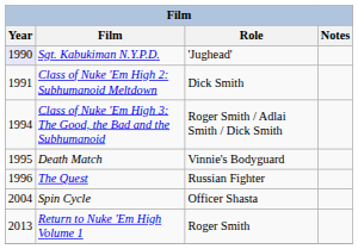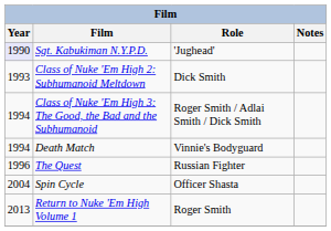 <table class="wikitable" style="font-size: 90%;">
 <tr>
 <th colspan="4" style="background: LightSteelBlue;">Film</th>
 </tr>
 <tr>
 <th>Year</th>
 <th width="170">Film</th>
 <th width="150">Role</th>
 <th>Notes</th>
 </tr>
 <tr>
 <td style="background: lavender;">1990</td>
 <td><em><a href='#'>Sgt. Kabukiman N.Y.P.D.</a></em></td>
 <td>'Jughead'</td>
 <td></td>
 </tr>
 <tr>
-<td>1991</td>
+<td>1993</td>
 <td><em><a href='#'>Class of Nuke 'Em High 2: Subhumanoid Meltdown</a></em></td>
 <td>Dick Smith</td>
 <td></td>
 </tr>
 <tr>
 <td>1994</td>
 <td><em><a href='#'>Class of Nuke 'Em High 3: The Good, the Bad and the Subhumanoid</a></em></td>
 <td>Roger Smith / Adlai Smith / Dick Smith</td>
 <td></td>
 </tr>
 <tr>
-<td>1995</td>
+<td>1994</td>
 <td><em>Death Match</em></td>
 <td>Vinnie's Bodyguard</td>
 <td></td>
 </tr>
 <tr>
 <td>1996</td>
 <td><em><a href='#'>The Quest</a></em></td>
 <td>Russian Fighter</td>
 <td></td>
 </tr>
 <tr>
 <td>2004</td>
 <td><em>Spin Cycle</em></td>
 <td>Officer Shasta</td>
 <td></td>
 </tr>
 <tr>
 <td>2013</td>
 <td><em><a href='#'>Return to Nuke 'Em High Volume 1</a></em></td>
 <td>Roger Smith</td>
 <td></td>
 </tr>
 <tr>
 </tr>
 </table>
